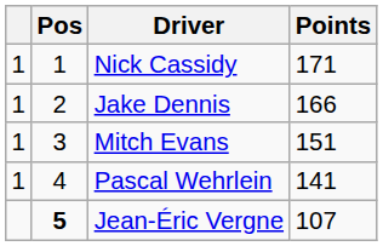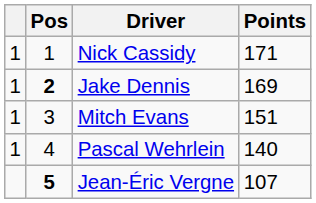 <table class="wikitable" style="font-size: 85%;">
 <tr>
 <th></th>
 <th>Pos</th>
 <th>Driver</th>
 <th>Points</th>
 </tr>
 <tr>
 <td align="left"> 1</td>
 <td align="center">1</td>
 <td> <a href='#'>Nick Cassidy</a></td>
 <td align="left">171</td>
 </tr>
 <tr>
 <td align="left"> 1</td>
-<td align="center">2</td>
+<td align="center"><strong>2</strong></td>
 <td> <a href='#'>Jake Dennis</a></td>
-<td align="left">166</td>
+<td align="left">169</td>
 </tr>
 <tr>
 <td align="left"> 1</td>
 <td align="center">3</td>
 <td> <a href='#'>Mitch Evans</a></td>
 <td align="left">151</td>
 </tr>
 <tr>
 <td align="left"> 1</td>
 <td align="center">4</td>
 <td> <a href='#'>Pascal Wehrlein</a></td>
-<td align="left">141</td>
+<td align="left">140</td>
 </tr>
 <tr>
 <td align="left"></td>
 <td align="center"><strong>5</strong></td>
 <td> <a href='#'>Jean-Éric Vergne</a></td>
 <td align="left">107</td>
 </tr>
 </table>
